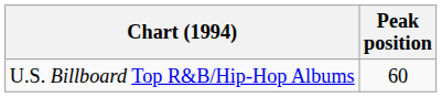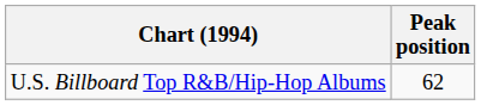 <table class="wikitable">
 <tr>
 <th align="left">Chart (1994)</th>
 <th align="left">Peak<br>position</th>
 </tr>
 <tr>
 <td align="left">U.S. <em>Billboard</em> <a href='#'>Top R&B/Hip-Hop Albums</a></td>
-<td align="center">60</td>
+<td align="center">62</td>
 </tr>
 </table>
